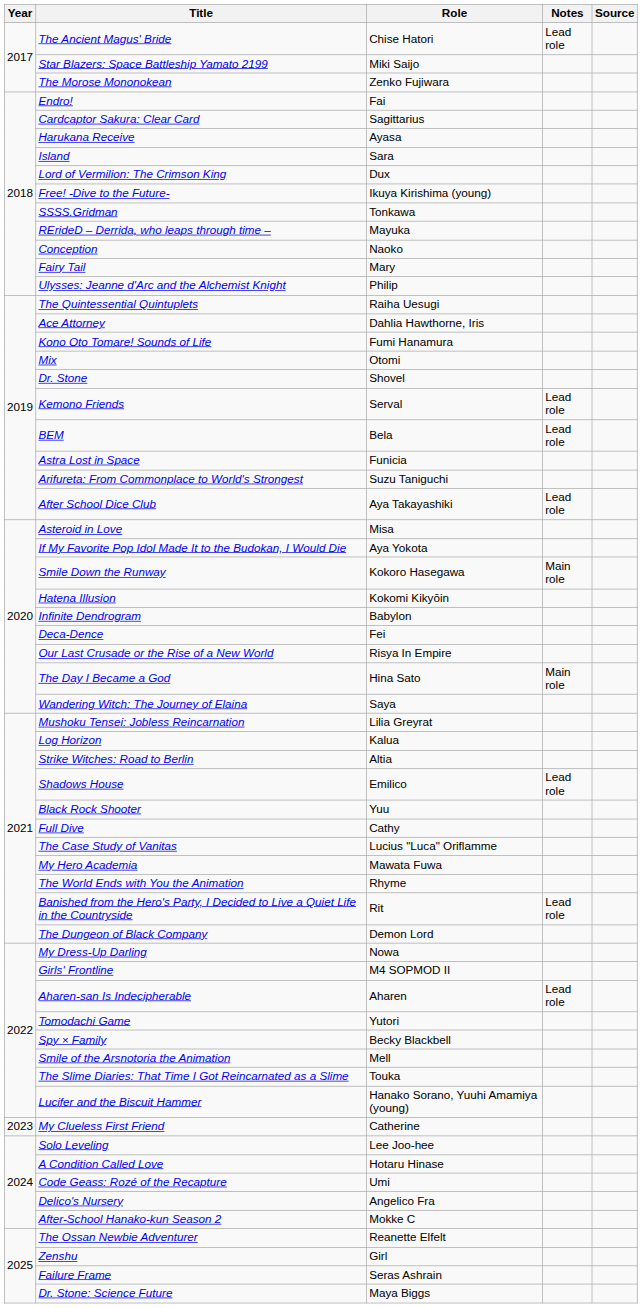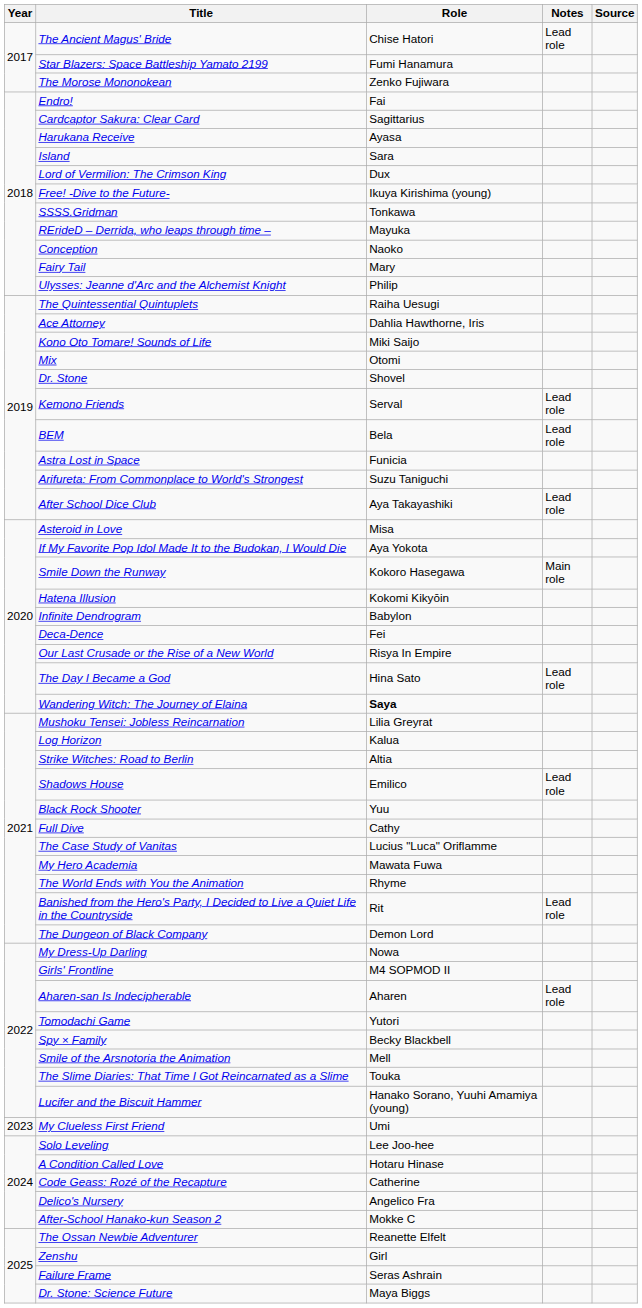 <table class="wikitable sortable plainrowheaders">
 <tr>
 <th>Year</th>
 <th>Title</th>
 <th>Role</th>
 <th class="unsortable">Notes</th>
 <th class="unsortable">Source</th>
 </tr>
 <tr>
 <td rowspan="3">2017</td>
 <td><em><a href='#'>The Ancient Magus' Bride</a></em></td>
 <td>Chise Hatori</td>
 <td>Lead role</td>
 <td></td>
 </tr>
 <tr>
 <td><em><a href='#'>Star Blazers: Space Battleship Yamato 2199</a></em></td>
-<td>Miki Saijo</td>
+<td>Fumi Hanamura</td>
 <td></td>
 <td></td>
 </tr>
 <tr>
 <td><em><a href='#'>The Morose Mononokean</a></em></td>
 <td>Zenko Fujiwara</td>
 <td></td>
 <td></td>
 </tr>
 <tr>
 <td rowspan="11">2018</td>
 <td><em><a href='#'>Endro!</a></em></td>
 <td>Fai</td>
 <td></td>
 <td></td>
 </tr>
 <tr>
 <td><em><a href='#'>Cardcaptor Sakura: Clear Card</a></em></td>
 <td>Sagittarius</td>
 <td></td>
 <td></td>
 </tr>
 <tr>
 <td><em><a href='#'>Harukana Receive</a></em></td>
 <td>Ayasa</td>
 <td></td>
 <td></td>
 </tr>
 <tr>
 <td><em><a href='#'>Island</a></em></td>
 <td>Sara</td>
 <td></td>
 <td></td>
 </tr>
 <tr>
 <td><em><a href='#'>Lord of Vermilion: The Crimson King</a></em></td>
 <td>Dux</td>
 <td></td>
 <td></td>
 </tr>
 <tr>
 <td><em><a href='#'>Free! -Dive to the Future-</a></em></td>
 <td>Ikuya Kirishima (young)</td>
 <td></td>
 <td></td>
 </tr>
 <tr>
 <td><em><a href='#'>SSSS.Gridman</a></em></td>
 <td>Tonkawa</td>
 <td></td>
 <td></td>
 </tr>
 <tr>
 <td><em><a href='#'>RErideD – Derrida, who leaps through time –</a></em></td>
 <td>Mayuka</td>
 <td></td>
 <td></td>
 </tr>
 <tr>
 <td><em><a href='#'>Conception</a></em></td>
 <td>Naoko</td>
 <td></td>
 <td></td>
 </tr>
 <tr>
 <td><em><a href='#'>Fairy Tail</a></em></td>
 <td>Mary</td>
 <td></td>
 <td></td>
 </tr>
 <tr>
 <td><em><a href='#'>Ulysses: Jeanne d'Arc and the Alchemist Knight</a></em></td>
 <td>Philip</td>
 <td></td>
 <td></td>
 </tr>
 <tr>
 <td rowspan="10">2019</td>
 <td><em><a href='#'>The Quintessential Quintuplets</a></em></td>
 <td>Raiha Uesugi</td>
 <td></td>
 <td></td>
 </tr>
 <tr>
 <td><em><a href='#'>Ace Attorney</a></em></td>
 <td>Dahlia Hawthorne, Iris</td>
 <td></td>
 <td></td>
 </tr>
 <tr>
 <td><em><a href='#'>Kono Oto Tomare! Sounds of Life</a></em></td>
-<td>Fumi Hanamura</td>
+<td>Miki Saijo</td>
 <td></td>
 <td></td>
 </tr>
 <tr>
 <td><em><a href='#'>Mix</a></em></td>
 <td>Otomi</td>
 <td></td>
 <td></td>
 </tr>
 <tr>
 <td><em><a href='#'>Dr. Stone</a></em></td>
 <td>Shovel</td>
 <td></td>
 <td></td>
 </tr>
 <tr>
 <td><em><a href='#'>Kemono Friends</a></em></td>
 <td>Serval</td>
 <td>Lead role</td>
 <td></td>
 </tr>
 <tr>
 <td><em><a href='#'>BEM</a></em></td>
 <td>Bela</td>
 <td>Lead role</td>
 <td></td>
 </tr>
 <tr>
 <td><em><a href='#'>Astra Lost in Space</a></em></td>
 <td>Funicia</td>
 <td></td>
 <td></td>
 </tr>
 <tr>
 <td><em><a href='#'>Arifureta: From Commonplace to World's Strongest</a></em></td>
 <td>Suzu Taniguchi</td>
 <td></td>
 <td></td>
 </tr>
 <tr>
 <td><em><a href='#'>After School Dice Club</a></em></td>
 <td>Aya Takayashiki</td>
 <td>Lead role</td>
 <td></td>
 </tr>
 <tr>
 <td rowspan="9">2020</td>
 <td><em><a href='#'>Asteroid in Love</a></em></td>
 <td>Misa</td>
 <td></td>
 <td></td>
 </tr>
 <tr>
 <td><em><a href='#'>If My Favorite Pop Idol Made It to the Budokan, I Would Die</a></em></td>
 <td>Aya Yokota</td>
 <td></td>
 <td></td>
 </tr>
 <tr>
 <td><em><a href='#'>Smile Down the Runway</a></em></td>
 <td>Kokoro Hasegawa</td>
 <td>Main role</td>
 <td></td>
 </tr>
 <tr>
 <td><em><a href='#'>Hatena Illusion</a></em></td>
 <td>Kokomi Kikyōin</td>
 <td></td>
 <td></td>
 </tr>
 <tr>
 <td><em><a href='#'>Infinite Dendrogram</a></em></td>
 <td>Babylon</td>
 <td></td>
 <td></td>
 </tr>
 <tr>
 <td><em><a href='#'>Deca-Dence</a></em></td>
 <td>Fei</td>
 <td></td>
 <td></td>
 </tr>
 <tr>
 <td><em><a href='#'>Our Last Crusade or the Rise of a New World</a></em></td>
 <td>Risya In Empire</td>
 <td></td>
 <td></td>
 </tr>
 <tr>
 <td><em><a href='#'>The Day I Became a God</a></em></td>
 <td>Hina Sato</td>
-<td>Main role</td>
+<td>Lead role</td>
 <td></td>
 </tr>
 <tr>
 <td><em><a href='#'>Wandering Witch: The Journey of Elaina</a></em></td>
-<td>Saya</td>
+<td><strong>Saya</strong></td>
 <td></td>
 <td></td>
 </tr>
 <tr>
 <td rowspan="11">2021</td>
 <td><em><a href='#'>Mushoku Tensei: Jobless Reincarnation</a></em></td>
 <td>Lilia Greyrat</td>
 <td></td>
 <td></td>
 </tr>
 <tr>
 <td><em><a href='#'>Log Horizon</a></em></td>
 <td>Kalua</td>
 <td></td>
 <td></td>
 </tr>
 <tr>
 <td><em><a href='#'>Strike Witches: Road to Berlin</a></em></td>
 <td>Altia</td>
 <td></td>
 <td></td>
 </tr>
 <tr>
 <td><em><a href='#'>Shadows House</a></em></td>
 <td>Emilico</td>
 <td>Lead role</td>
 <td></td>
 </tr>
 <tr>
 <td><em><a href='#'>Black Rock Shooter</a></em></td>
 <td>Yuu</td>
 <td></td>
 <td></td>
 </tr>
 <tr>
 <td><em><a href='#'>Full Dive</a></em></td>
 <td>Cathy</td>
 <td></td>
 <td></td>
 </tr>
 <tr>
 <td><em><a href='#'>The Case Study of Vanitas</a></em></td>
 <td>Lucius "Luca" Oriflamme</td>
 <td></td>
 <td></td>
 </tr>
 <tr>
 <td><em><a href='#'>My Hero Academia</a></em></td>
 <td>Mawata Fuwa</td>
 <td></td>
 <td></td>
 </tr>
 <tr>
 <td><em><a href='#'>The World Ends with You the Animation</a></em></td>
 <td>Rhyme</td>
 <td></td>
 <td></td>
 </tr>
 <tr>
 <td><em><a href='#'>Banished from the Hero's Party, I Decided to Live a Quiet Life in the Countryside</a></em></td>
 <td>Rit</td>
 <td>Lead role</td>
 <td></td>
 </tr>
 <tr>
 <td><em><a href='#'>The Dungeon of Black Company</a></em></td>
 <td>Demon Lord</td>
 <td></td>
 <td></td>
 </tr>
 <tr>
 <td rowspan="8">2022</td>
 <td><em><a href='#'>My Dress-Up Darling</a></em></td>
 <td>Nowa</td>
 <td></td>
 <td></td>
 </tr>
 <tr>
 <td><em><a href='#'>Girls' Frontline</a></em></td>
 <td>M4 SOPMOD II</td>
 <td></td>
 <td></td>
 </tr>
 <tr>
 <td><em><a href='#'>Aharen-san Is Indecipherable</a></em></td>
 <td>Aharen</td>
 <td>Lead role</td>
 <td></td>
 </tr>
 <tr>
 <td><em><a href='#'>Tomodachi Game</a></em></td>
 <td>Yutori</td>
 <td></td>
 <td></td>
 </tr>
 <tr>
 <td><em><a href='#'>Spy × Family</a></em></td>
 <td>Becky Blackbell</td>
 <td></td>
 <td></td>
 </tr>
 <tr>
 <td><em><a href='#'>Smile of the Arsnotoria the Animation</a></em></td>
 <td>Mell</td>
 <td></td>
 <td></td>
 </tr>
 <tr>
 <td><em><a href='#'>The Slime Diaries: That Time I Got Reincarnated as a Slime</a></em></td>
 <td>Touka</td>
 <td></td>
 <td></td>
 </tr>
 <tr>
 <td><em><a href='#'>Lucifer and the Biscuit Hammer</a></em></td>
 <td>Hanako Sorano, Yuuhi Amamiya (young)</td>
 <td></td>
 <td></td>
 </tr>
 <tr>
 <td>2023</td>
 <td><em><a href='#'>My Clueless First Friend</a></em></td>
-<td>Catherine</td>
+<td>Umi</td>
 <td></td>
 <td></td>
 </tr>
 <tr>
 <td rowspan="5">2024</td>
 <td><em><a href='#'>Solo Leveling</a></em></td>
 <td>Lee Joo-hee</td>
 <td></td>
 <td></td>
 </tr>
 <tr>
 <td><em><a href='#'>A Condition Called Love</a></em></td>
 <td>Hotaru Hinase</td>
 <td></td>
 <td></td>
 </tr>
 <tr>
 <td><em><a href='#'>Code Geass: Rozé of the Recapture</a></em></td>
-<td>Umi</td>
+<td>Catherine</td>
 <td></td>
 <td></td>
 </tr>
 <tr>
 <td><em><a href='#'>Delico's Nursery</a></em></td>
 <td>Angelico Fra</td>
 <td></td>
 <td></td>
 </tr>
 <tr>
 <td><a href='#'><em>After-School Hanako-kun Season 2</em></a></td>
 <td>Mokke C</td>
 <td></td>
 <td></td>
 </tr>
 <tr>
 <td rowspan="4">2025</td>
 <td><em><a href='#'>The Ossan Newbie Adventurer</a></em></td>
 <td>Reanette Elfelt</td>
 <td></td>
 <td></td>
 </tr>
 <tr>
 <td><em><a href='#'>Zenshu</a></em></td>
 <td>Girl</td>
 <td></td>
 <td></td>
 </tr>
 <tr>
 <td><em><a href='#'>Failure Frame</a></em></td>
 <td>Seras Ashrain</td>
 <td></td>
 <td></td>
 </tr>
 <tr>
 <td><em><a href='#'>Dr. Stone: Science Future</a></em></td>
 <td>Maya Biggs</td>
 <td></td>
 <td></td>
 </tr>
 </table>
